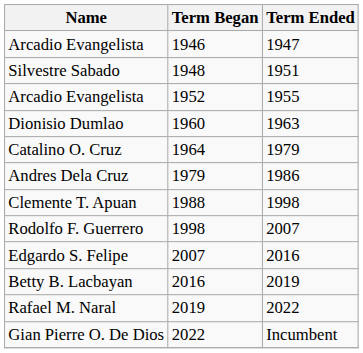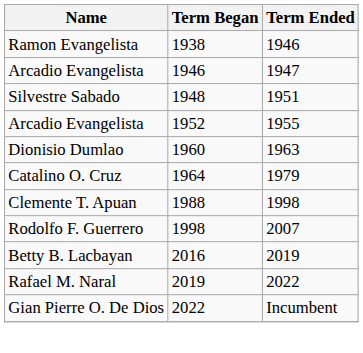 <table class=wikitable>
 <tr>
 <th>Name</th>
 <th>Term Began</th>
 <th>Term Ended</th>
+</tr>
+<tr>
+<td>Ramon Evangelista</td>
+<td>1938</td>
+<td>1946</td>
 </tr>
 <tr>
 <td>Arcadio Evangelista</td>
 <td>1946</td>
 <td>1947</td>
 </tr>
 <tr>
 <td>Silvestre Sabado</td>
 <td>1948</td>
 <td>1951</td>
 </tr>
 <tr>
 <td>Arcadio Evangelista</td>
 <td>1952</td>
 <td>1955</td>
 </tr>
 <tr>
 <td>Dionisio Dumlao</td>
 <td>1960</td>
 <td>1963</td>
 </tr>
 <tr>
 <td>Catalino O. Cruz</td>
 <td>1964</td>
 <td>1979</td>
 </tr>
 <tr>
-<td>Andres Dela Cruz</td>
-<td>1979</td>
-<td>1986</td>
-</tr>
-<tr>
 <td>Clemente T. Apuan</td>
 <td>1988</td>
 <td>1998</td>
 </tr>
 <tr>
 <td>Rodolfo F. Guerrero</td>
 <td>1998</td>
 <td>2007</td>
-</tr>
-<tr>
-<td>Edgardo S. Felipe</td>
-<td>2007</td>
-<td>2016</td>
 </tr>
 <tr>
 <td>Betty B. Lacbayan</td>
 <td>2016</td>
 <td>2019</td>
 </tr>
 <tr>
 <td>Rafael M. Naral</td>
 <td>2019</td>
 <td>2022</td>
 </tr>
 <tr>
 <td>Gian Pierre O. De Dios</td>
 <td>2022</td>
 <td>Incumbent</td>
 </tr>
 <tr>
 </tr>
 </table>
